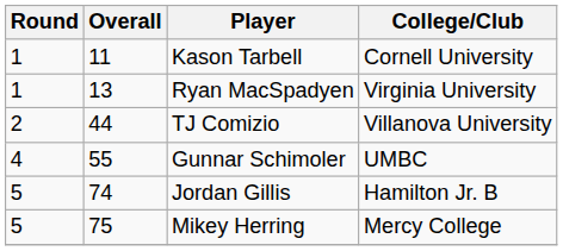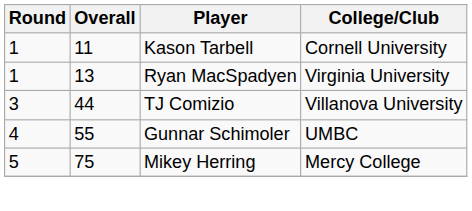 <table class="wikitable">
 <tr>
 <th>Round</th>
 <th>Overall</th>
 <th>Player</th>
 <th>College/Club</th>
 </tr>
 <tr>
 <td>1</td>
 <td>11</td>
 <td>Kason Tarbell</td>
 <td>Cornell University</td>
 </tr>
 <tr>
 <td>1</td>
 <td>13</td>
 <td>Ryan MacSpadyen</td>
 <td>Virginia University</td>
 </tr>
 <tr>
-<td>2</td>
+<td>3</td>
 <td>44</td>
 <td>TJ Comizio</td>
 <td>Villanova University</td>
 </tr>
 <tr>
 <td>4</td>
 <td>55</td>
 <td>Gunnar Schimoler</td>
 <td>UMBC</td>
 </tr>
 <tr>
 <td>5</td>
-<td>74</td>
-<td>Jordan Gillis</td>
-<td>Hamilton Jr. B</td>
-</tr>
-<tr>
-<td>5</td>
 <td>75</td>
 <td>Mikey Herring</td>
 <td>Mercy College</td>
 </tr>
 <tr>
 </tr>
 </table>
